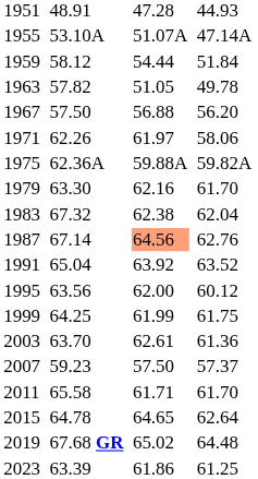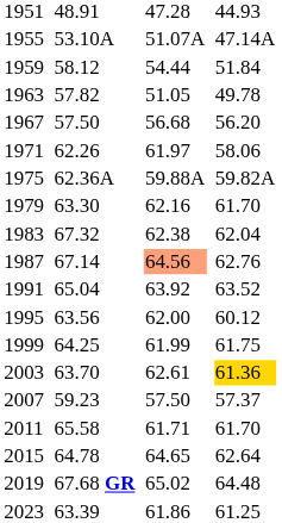 <table>
 <tr>
 <td>1951<br></td>
 <td></td>
 <td>48.91</td>
 <td></td>
 <td>47.28</td>
 <td></td>
 <td>44.93</td>
 </tr>
 <tr>
 <td>1955<br></td>
 <td></td>
 <td>53.10A</td>
 <td></td>
 <td>51.07A</td>
 <td></td>
 <td>47.14A</td>
 </tr>
 <tr>
 <td>1959<br></td>
 <td></td>
 <td>58.12</td>
 <td></td>
 <td>54.44</td>
 <td></td>
 <td>51.84</td>
 </tr>
 <tr>
 <td>1963<br></td>
 <td></td>
 <td>57.82</td>
 <td></td>
 <td>51.05</td>
 <td></td>
 <td>49.78</td>
 </tr>
 <tr>
 <td>1967<br></td>
 <td></td>
 <td>57.50</td>
 <td></td>
-<td>56.88</td>
+<td>56.68</td>
 <td></td>
 <td>56.20</td>
 </tr>
 <tr>
 <td>1971<br></td>
 <td></td>
 <td>62.26</td>
 <td></td>
 <td>61.97</td>
 <td></td>
 <td>58.06</td>
 </tr>
 <tr>
 <td>1975<br></td>
 <td></td>
 <td>62.36A</td>
 <td></td>
 <td>59.88A</td>
 <td></td>
 <td>59.82A</td>
 </tr>
 <tr>
 <td>1979<br></td>
 <td></td>
 <td>63.30</td>
 <td></td>
 <td>62.16</td>
 <td></td>
 <td>61.70</td>
 </tr>
 <tr>
 <td>1983<br></td>
 <td></td>
 <td>67.32</td>
 <td></td>
 <td>62.38</td>
 <td></td>
 <td>62.04</td>
 </tr>
 <tr>
 <td>1987<br></td>
 <td></td>
 <td>67.14</td>
 <td></td>
 <td style="background: lightsalmon;">64.56</td>
 <td></td>
 <td>62.76</td>
 </tr>
 <tr>
 <td>1991<br></td>
 <td></td>
 <td>65.04</td>
 <td></td>
 <td>63.92</td>
 <td></td>
 <td>63.52</td>
 </tr>
 <tr>
 <td>1995<br></td>
 <td></td>
 <td>63.56</td>
 <td></td>
 <td>62.00</td>
 <td></td>
 <td>60.12</td>
 </tr>
 <tr>
 <td>1999<br></td>
 <td></td>
 <td>64.25</td>
 <td></td>
 <td>61.99</td>
 <td></td>
 <td>61.75</td>
 </tr>
 <tr>
 <td>2003<br></td>
 <td></td>
 <td>63.70</td>
 <td></td>
 <td>62.61</td>
 <td></td>
-<td>61.36</td>
+<td style="background: gold;">61.36</td>
 </tr>
 <tr>
 <td>2007<br></td>
 <td></td>
 <td>59.23</td>
 <td></td>
 <td>57.50</td>
 <td></td>
 <td>57.37</td>
 </tr>
 <tr>
 <td>2011<br></td>
 <td></td>
 <td>65.58</td>
 <td></td>
 <td>61.71</td>
 <td></td>
 <td>61.70</td>
 </tr>
 <tr>
 <td>2015<br></td>
 <td></td>
 <td>64.78</td>
 <td></td>
 <td>64.65 </td>
 <td></td>
 <td>62.64</td>
 </tr>
 <tr>
 <td>2019<br></td>
 <td></td>
 <td>67.68 <strong><a href='#'>GR</a></strong></td>
 <td></td>
 <td>65.02</td>
 <td></td>
 <td>64.48</td>
 </tr>
 <tr>
 <td>2023<br></td>
 <td></td>
 <td>63.39<br></td>
 <td></td>
 <td>61.86</td>
 <td></td>
 <td>61.25</td>
 </tr>
 </table>
